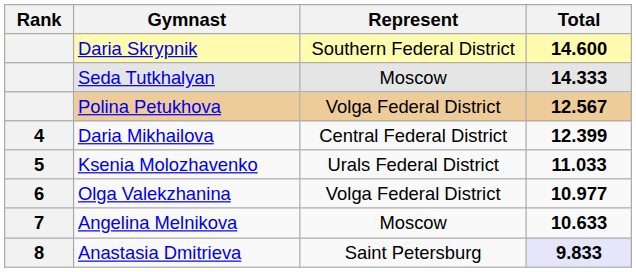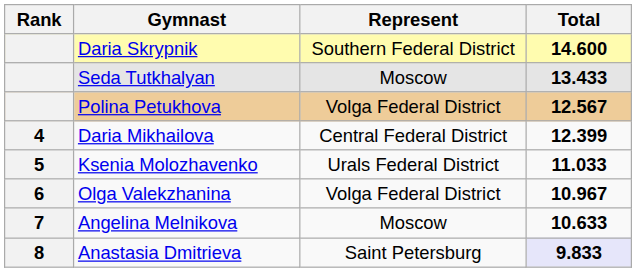 <table class="wikitable sortable" style="text-align:center; font-size:95%">
 <tr>
 <th scope="col" style="width:50px;">Rank</th>
 <th scope="col" style="width:180px;">Gymnast</th>
 <th scope="col" style="width:180px;">Represent</th>
 <th scope="col" style="width:80px;">Total</th>
 </tr>
 <tr style="background:#fffcaf;">
 <th scope=row style="text-align:center"></th>
 <td style="text-align:left;"><a href='#'>Daria Skrypnik</a></td>
 <td>Southern Federal District</td>
 <td><strong>14.600</strong></td>
 </tr>
 <tr style="background:#e5e5e5;">
 <th scope=row style="text-align:center"></th>
 <td style="text-align:left;"><a href='#'>Seda Tutkhalyan</a></td>
 <td>Moscow</td>
-<td><strong>14.333</strong></td>
+<td><strong>13.433</strong></td>
 </tr>
 <tr style="background:#ec9;">
 <th scope=row style="text-align:center"></th>
 <td style="text-align:left;"><a href='#'>Polina Petukhova</a></td>
 <td>Volga Federal District</td>
 <td><strong>12.567</strong></td>
 </tr>
 <tr>
 <th scope=row style="text-align:center">4</th>
 <td style="text-align:left;"><a href='#'>Daria Mikhailova</a></td>
 <td>Central Federal District</td>
 <td><strong>12.399</strong></td>
 </tr>
 <tr>
 <th scope=row style="text-align:center">5</th>
 <td style="text-align:left;"><a href='#'>Ksenia Molozhavenko</a></td>
 <td>Urals Federal District</td>
 <td><strong>11.033</strong></td>
 </tr>
 <tr>
 <th scope=row style="text-align:center">6</th>
 <td style="text-align:left;"><a href='#'>Olga Valekzhanina</a></td>
 <td>Volga Federal District</td>
-<td><strong>10.977</strong></td>
+<td><strong>10.967</strong></td>
 </tr>
 <tr>
 <th scope=row style="text-align:center">7</th>
 <td style="text-align:left;"><a href='#'>Angelina Melnikova</a></td>
 <td>Moscow</td>
 <td><strong>10.633</strong></td>
 </tr>
 <tr>
 <th scope=row style="text-align:center">8</th>
 <td style="text-align:left;"><a href='#'>Anastasia Dmitrieva</a></td>
 <td>Saint Petersburg</td>
 <td style="background: lavender;"><strong>9.833</strong></td>
 </tr>
 </table>
